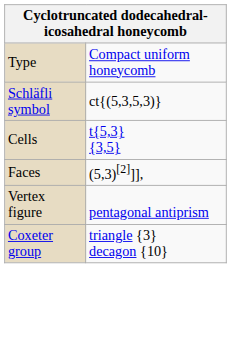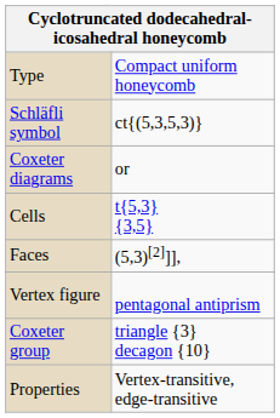 <table class="wikitable" align="right" style="margin-left:10px" width="250">
 <tr>
 <th bgcolor=#e7dcc3 colspan=2>Cyclotruncated dodecahedral-icosahedral honeycomb</th>
 </tr>
 <tr>
 <td bgcolor=#e7dcc3>Type</td>
 <td><a href='#'>Compact uniform honeycomb</a></td>
 </tr>
 <tr>
 <td bgcolor=#e7dcc3><a href='#'>Schläfli symbol</a></td>
 <td>ct{(5,3,5,3)}</td>
+</tr>
+<tr>
+<td bgcolor=#e7dcc3><a href='#'>Coxeter diagrams</a></td>
+<td> or </td>
 </tr>
 <tr>
 <td bgcolor=#e7dcc3>Cells</td>
 <td><a href='#'>t{5,3}</a> <br><a href='#'>{3,5}</a> </td>
 </tr>
 <tr>
 <td bgcolor=#e7dcc3>Faces</td>
 <td>(5,3)<sup>[2]</sup>]], </td>
 </tr>
 <tr>
 <td bgcolor=#e7dcc3>Vertex figure</td>
 <td><br><a href='#'>pentagonal antiprism</a></td>
 </tr>
 <tr>
 <td bgcolor=#e7dcc3><a href='#'>Coxeter group</a></td>
 <td><a href='#'>triangle</a> {3}<br><a href='#'>decagon</a> {10}</td>
 </tr>
+<tr>
+<td bgcolor=#e7dcc3>Properties</td>
+<td>Vertex-transitive, edge-transitive</td>
+</tr>
 </table>
